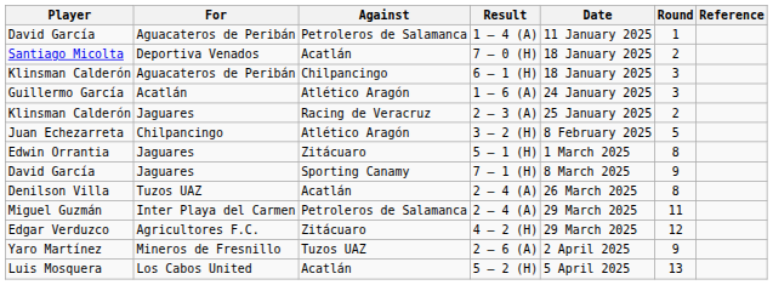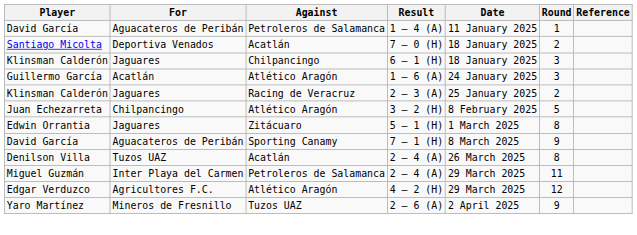 <table class="wikitable sortable">
 <tr>
 <th>Player</th>
 <th>For</th>
 <th>Against</th>
 <th>Result</th>
 <th>Date</th>
 <th>Round</th>
 <th>Reference</th>
 </tr>
 <tr>
 <td> David García</td>
 <td>Aguacateros de Peribán</td>
 <td>Petroleros de Salamanca</td>
 <td align=center>1 – 4 (A)</td>
 <td>11 January 2025</td>
 <td align=center>1</td>
 <td align=center></td>
 </tr>
 <tr>
 <td> <a href='#'>Santiago Micolta</a></td>
 <td>Deportiva Venados</td>
 <td>Acatlán</td>
 <td align=center>7 – 0 (H)</td>
 <td>18 January 2025</td>
 <td align=center>2</td>
 <td align=center></td>
 </tr>
 <tr>
 <td> Klinsman Calderón</td>
-<td>Aguacateros de Peribán</td>
+<td>Jaguares</td>
 <td>Chilpancingo</td>
 <td align=center>6 – 1 (H)</td>
 <td>18 January 2025</td>
 <td align=center>3</td>
 <td align=center></td>
 </tr>
 <tr>
 <td> Guillermo García</td>
 <td>Acatlán</td>
 <td>Atlético Aragón</td>
 <td align=center>1 – 6 (A)</td>
 <td>24 January 2025</td>
 <td align=center>3</td>
 <td align=center></td>
 </tr>
 <tr>
 <td> Klinsman Calderón</td>
 <td>Jaguares</td>
 <td>Racing de Veracruz</td>
 <td align=center>2 – 3 (A)</td>
 <td>25 January 2025</td>
 <td align=center>2</td>
 <td align=center></td>
 </tr>
 <tr>
 <td> Juan Echezarreta</td>
 <td>Chilpancingo</td>
 <td>Atlético Aragón</td>
 <td align=center>3 – 2 (H)</td>
 <td>8 February 2025</td>
 <td align=center>5</td>
 <td align=center></td>
 </tr>
 <tr>
 <td> Edwin Orrantia</td>
 <td>Jaguares</td>
 <td>Zitácuaro</td>
 <td align=center>5 – 1 (H)</td>
 <td>1 March 2025</td>
 <td align=center>8</td>
 <td align=center></td>
 </tr>
 <tr>
 <td> David García</td>
-<td>Jaguares</td>
+<td>Aguacateros de Peribán</td>
 <td>Sporting Canamy</td>
 <td align=center>7 – 1 (H)</td>
 <td>8 March 2025</td>
 <td align=center>9</td>
 <td align=center></td>
 </tr>
 <tr>
 <td> Denilson Villa</td>
 <td>Tuzos UAZ</td>
 <td>Acatlán</td>
 <td align=center>2 – 4 (A)</td>
 <td>26 March 2025</td>
 <td align=center>8</td>
 <td align=center></td>
 </tr>
 <tr>
 <td> Miguel Guzmán</td>
 <td>Inter Playa del Carmen</td>
 <td>Petroleros de Salamanca</td>
 <td align=center>2 – 4 (A)</td>
 <td>29 March 2025</td>
 <td align=center>11</td>
 <td align=center></td>
 </tr>
 <tr>
 <td> Edgar Verduzco</td>
 <td>Agricultores F.C.</td>
-<td>Zitácuaro</td>
+<td>Atlético Aragón</td>
 <td align=center>4 – 2 (H)</td>
 <td>29 March 2025</td>
 <td align=center>12</td>
 <td align=center></td>
 </tr>
 <tr>
 <td> Yaro Martínez</td>
 <td>Mineros de Fresnillo</td>
 <td>Tuzos UAZ</td>
 <td align=center>2 – 6 (A)</td>
 <td>2 April 2025</td>
 <td align=center>9</td>
 <td align=center></td>
 </tr>
-<tr>
-<td> Luis Mosquera</td>
-<td>Los Cabos United</td>
-<td>Acatlán</td>
-<td align=center>5 – 2 (H)</td>
-<td>5 April 2025</td>
-<td align=center>13</td>
-<td align=center></td>
-</tr>
 </table>
